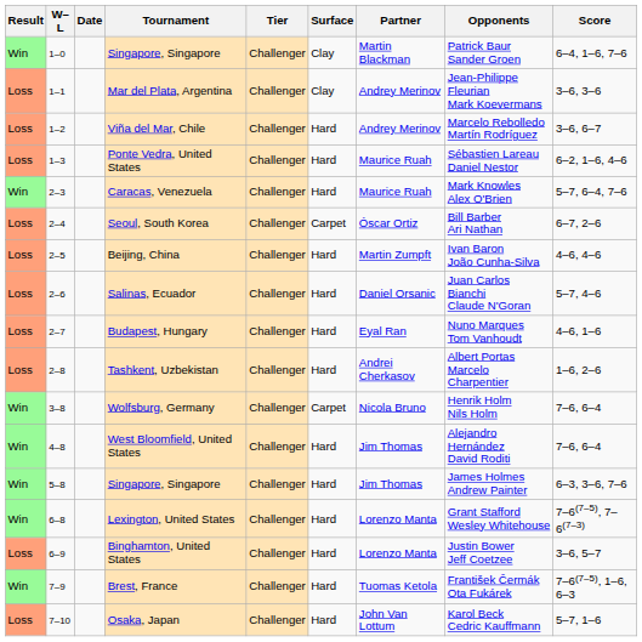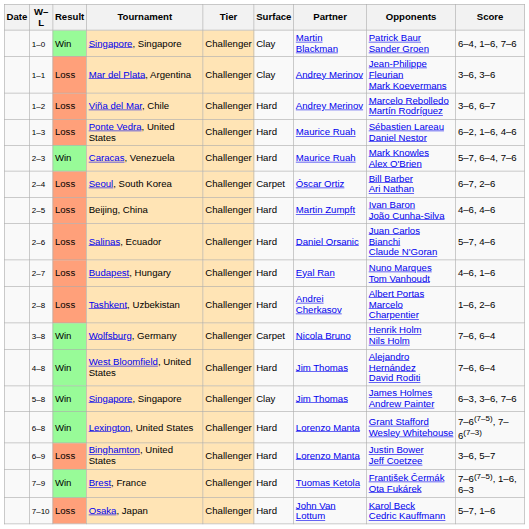 <table class="sortable wikitable">
 <tr>
+<th>Date</th>
+<th class="unsortable">W–L</th>
 <th>Result</th>
-<th class="unsortable">W–L</th>
-<th>Date</th>
 <th>Tournament</th>
 <th>Tier</th>
 <th>Surface</th>
 <th>Partner</th>
 <th>Opponents</th>
 <th class="unsortable">Score</th>
 </tr>
 <tr>
+<td></td>
+<td><small>1–0</small></td>
 <td style="background:#98fb98;">Win</td>
-<td><small>1–0</small></td>
-<td></td>
 <td style="background:moccasin;"><a href='#'>Singapore</a>, Singapore</td>
 <td style="background:moccasin;">Challenger</td>
 <td>Clay</td>
 <td> <a href='#'>Martin Blackman</a></td>
 <td> <a href='#'>Patrick Baur</a> <br>  <a href='#'>Sander Groen</a></td>
 <td>6–4, 1–6, 7–6</td>
 </tr>
 <tr>
+<td></td>
+<td><small>1–1</small></td>
 <td style="background:#ffa07a;">Loss</td>
-<td><small>1–1</small></td>
-<td></td>
 <td style="background:moccasin;"><a href='#'>Mar del Plata</a>, Argentina</td>
 <td style="background:moccasin;">Challenger</td>
 <td>Clay</td>
 <td> <a href='#'>Andrey Merinov</a></td>
 <td> <a href='#'>Jean-Philippe Fleurian</a> <br>  <a href='#'>Mark Koevermans</a></td>
 <td>3–6, 3–6</td>
 </tr>
 <tr>
+<td></td>
+<td><small>1–2</small></td>
 <td style="background:#ffa07a;">Loss</td>
-<td><small>1–2</small></td>
-<td></td>
 <td style="background:moccasin;"><a href='#'>Viña del Mar</a>, Chile</td>
 <td style="background:moccasin;">Challenger</td>
 <td>Hard</td>
 <td> <a href='#'>Andrey Merinov</a></td>
 <td> <a href='#'>Marcelo Rebolledo</a> <br>  <a href='#'>Martín Rodríguez</a></td>
 <td>3–6, 6–7</td>
 </tr>
 <tr>
+<td></td>
+<td><small>1–3</small></td>
 <td style="background:#ffa07a;">Loss</td>
-<td><small>1–3</small></td>
-<td></td>
 <td style="background:moccasin;"><a href='#'>Ponte Vedra</a>, United States</td>
 <td style="background:moccasin;">Challenger</td>
 <td>Hard</td>
 <td> <a href='#'>Maurice Ruah</a></td>
 <td> <a href='#'>Sébastien Lareau</a> <br>  <a href='#'>Daniel Nestor</a></td>
 <td>6–2, 1–6, 4–6</td>
 </tr>
 <tr>
+<td></td>
+<td><small>2–3</small></td>
 <td style="background:#98fb98;">Win</td>
-<td><small>2–3</small></td>
-<td></td>
 <td style="background:moccasin;"><a href='#'>Caracas</a>, Venezuela</td>
 <td style="background:moccasin;">Challenger</td>
 <td>Hard</td>
 <td> <a href='#'>Maurice Ruah</a></td>
 <td> <a href='#'>Mark Knowles</a> <br>  <a href='#'>Alex O'Brien</a></td>
 <td>5–7, 6–4, 7–6</td>
 </tr>
 <tr>
+<td></td>
+<td><small>2–4</small></td>
 <td style="background:#ffa07a;">Loss</td>
-<td><small>2–4</small></td>
-<td></td>
 <td style="background:moccasin;"><a href='#'>Seoul</a>, South Korea</td>
 <td style="background:moccasin;">Challenger</td>
 <td>Carpet</td>
 <td> <a href='#'>Óscar Ortiz</a></td>
 <td> <a href='#'>Bill Barber</a> <br>  <a href='#'>Ari Nathan</a></td>
 <td>6–7, 2–6</td>
 </tr>
 <tr>
+<td></td>
+<td><small>2–5</small></td>
 <td style="background:#ffa07a;">Loss</td>
-<td><small>2–5</small></td>
-<td></td>
 <td style="background:moccasin;">Beijing, China</td>
 <td style="background:moccasin;">Challenger</td>
 <td>Hard</td>
 <td> <a href='#'>Martin Zumpft</a></td>
 <td> <a href='#'>Ivan Baron</a> <br>  <a href='#'>João Cunha-Silva</a></td>
 <td>4–6, 4–6</td>
 </tr>
 <tr>
+<td></td>
+<td><small>2–6</small></td>
 <td style="background:#ffa07a;">Loss</td>
-<td><small>2–6</small></td>
-<td></td>
 <td style="background:moccasin;"><a href='#'>Salinas</a>, Ecuador</td>
 <td style="background:moccasin;">Challenger</td>
 <td>Hard</td>
 <td> <a href='#'>Daniel Orsanic</a></td>
 <td> <a href='#'>Juan Carlos Bianchi</a> <br>  <a href='#'>Claude N'Goran</a></td>
 <td>5–7, 4–6</td>
 </tr>
 <tr>
+<td></td>
+<td><small>2–7</small></td>
 <td style="background:#ffa07a;">Loss</td>
-<td><small>2–7</small></td>
-<td></td>
 <td style="background:moccasin;"><a href='#'>Budapest</a>, Hungary</td>
 <td style="background:moccasin;">Challenger</td>
 <td>Hard</td>
 <td> <a href='#'>Eyal Ran</a></td>
 <td> <a href='#'>Nuno Marques</a> <br>  <a href='#'>Tom Vanhoudt</a></td>
 <td>4–6, 1–6</td>
 </tr>
 <tr>
+<td></td>
+<td><small>2–8</small></td>
 <td style="background:#ffa07a;">Loss</td>
-<td><small>2–8</small></td>
-<td></td>
 <td style="background:moccasin;"><a href='#'>Tashkent</a>, Uzbekistan</td>
 <td style="background:moccasin;">Challenger</td>
 <td>Hard</td>
 <td> <a href='#'>Andrei Cherkasov</a></td>
 <td> <a href='#'>Albert Portas</a> <br>  <a href='#'>Marcelo Charpentier</a></td>
 <td>1–6, 2–6</td>
 </tr>
 <tr>
+<td></td>
+<td><small>3–8</small></td>
 <td style="background:#98fb98;">Win</td>
-<td><small>3–8</small></td>
-<td></td>
 <td style="background:moccasin;"><a href='#'>Wolfsburg</a>, Germany</td>
 <td style="background:moccasin;">Challenger</td>
 <td>Carpet</td>
 <td> <a href='#'>Nicola Bruno</a></td>
 <td> <a href='#'>Henrik Holm</a> <br>  <a href='#'>Nils Holm</a></td>
 <td>7–6, 6–4</td>
 </tr>
 <tr>
+<td></td>
+<td><small>4–8</small></td>
 <td style="background:#98fb98;">Win</td>
-<td><small>4–8</small></td>
-<td></td>
 <td style="background:moccasin;"><a href='#'>West Bloomfield</a>, United States</td>
 <td style="background:moccasin;">Challenger</td>
 <td>Hard</td>
 <td> <a href='#'>Jim Thomas</a></td>
 <td> <a href='#'>Alejandro Hernández</a> <br>  <a href='#'>David Roditi</a></td>
 <td>7–6, 6–4</td>
 </tr>
 <tr>
+<td></td>
+<td><small>5–8</small></td>
 <td style="background:#98fb98;">Win</td>
-<td><small>5–8</small></td>
-<td></td>
 <td style="background:moccasin;"><a href='#'>Singapore</a>, Singapore</td>
 <td style="background:moccasin;">Challenger</td>
-<td>Hard</td>
+<td>Clay</td>
 <td> <a href='#'>Jim Thomas</a></td>
 <td> <a href='#'>James Holmes</a> <br>  <a href='#'>Andrew Painter</a></td>
 <td>6–3, 3–6, 7–6</td>
 </tr>
 <tr>
+<td></td>
+<td><small>6–8</small></td>
 <td style="background:#98fb98;">Win</td>
-<td><small>6–8</small></td>
-<td></td>
 <td style="background:moccasin;"><a href='#'>Lexington</a>, United States</td>
 <td style="background:moccasin;">Challenger</td>
 <td>Hard</td>
 <td> <a href='#'>Lorenzo Manta</a></td>
 <td> <a href='#'>Grant Stafford</a> <br>  <a href='#'>Wesley Whitehouse</a></td>
 <td>7–6<sup>(7–5)</sup>, 7–6<sup>(7–3)</sup></td>
 </tr>
 <tr>
+<td></td>
+<td><small>6–9</small></td>
 <td style="background:#ffa07a;">Loss</td>
-<td><small>6–9</small></td>
-<td></td>
 <td style="background:moccasin;"><a href='#'>Binghamton</a>, United States</td>
 <td style="background:moccasin;">Challenger</td>
 <td>Hard</td>
 <td> <a href='#'>Lorenzo Manta</a></td>
 <td> <a href='#'>Justin Bower</a> <br>  <a href='#'>Jeff Coetzee</a></td>
 <td>3–6, 5–7</td>
 </tr>
 <tr>
+<td></td>
+<td><small>7–9</small></td>
 <td style="background:#98fb98;">Win</td>
-<td><small>7–9</small></td>
-<td></td>
 <td style="background:moccasin;"><a href='#'>Brest</a>, France</td>
 <td style="background:moccasin;">Challenger</td>
 <td>Hard</td>
 <td> <a href='#'>Tuomas Ketola</a></td>
 <td> <a href='#'>František Čermák</a> <br>  <a href='#'>Ota Fukárek</a></td>
 <td>7–6<sup>(7–5)</sup>, 1–6, 6–3</td>
 </tr>
 <tr>
+<td></td>
+<td><small>7–10</small></td>
 <td style="background:#ffa07a;">Loss</td>
-<td><small>7–10</small></td>
-<td></td>
 <td style="background:moccasin;"><a href='#'>Osaka</a>, Japan</td>
 <td style="background:moccasin;">Challenger</td>
 <td>Hard</td>
 <td> <a href='#'>John Van Lottum</a></td>
 <td> <a href='#'>Karol Beck</a> <br>  <a href='#'>Cedric Kauffmann</a></td>
 <td>5–7, 1–6</td>
 </tr>
 </table>
